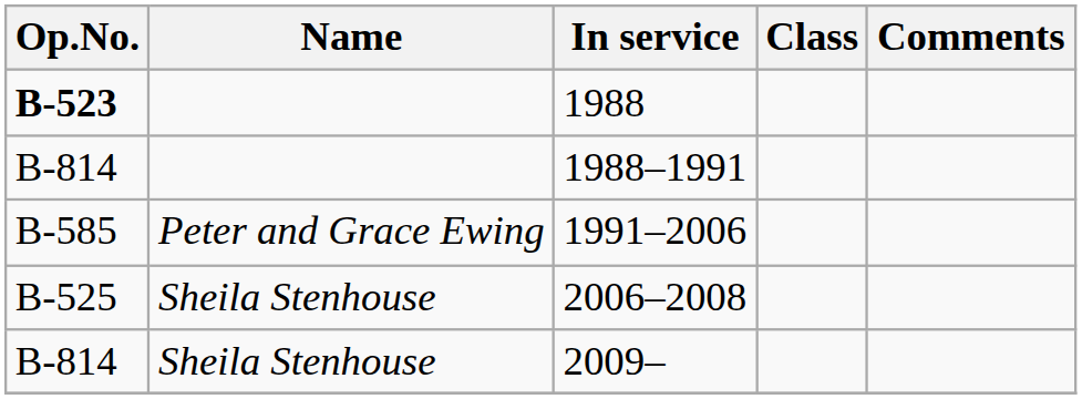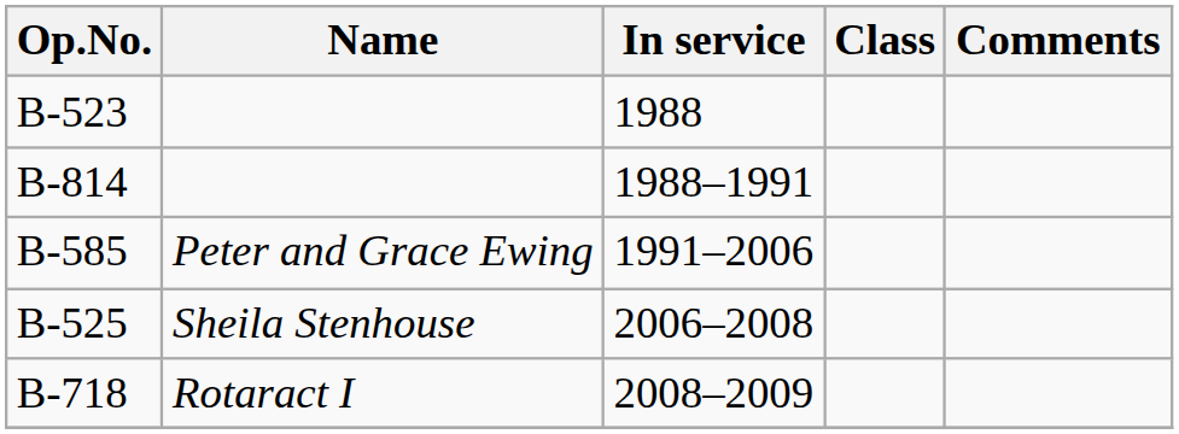 <table class="wikitable">
 <tr>
 <th>Op.No.</th>
 <th>Name</th>
 <th>In service</th>
 <th>Class</th>
 <th>Comments</th>
 </tr>
 <tr>
-<td><strong>B-523</strong></td>
+<td>B-523</td>
 <td></td>
 <td>1988</td>
 <td></td>
 <td></td>
 </tr>
 <tr>
 <td>B-814</td>
 <td></td>
 <td>1988–1991</td>
 <td></td>
 <td></td>
 </tr>
 <tr>
 <td>B-585</td>
 <td><em>Peter and Grace Ewing</em></td>
 <td>1991–2006</td>
 <td></td>
 <td></td>
 </tr>
 <tr>
 <td>B-525</td>
 <td><em>Sheila Stenhouse</em></td>
 <td>2006–2008</td>
 <td></td>
 <td></td>
 </tr>
 <tr>
-<td>B-814</td>
-<td><em>Sheila Stenhouse</em></td>
-<td>2009–</td>
+<td>B-718</td>
+<td><em>Rotaract I</em></td>
+<td>2008–2009</td>
 <td></td>
 <td></td>
 </tr>
 <tr>
 </tr>
 </table>
